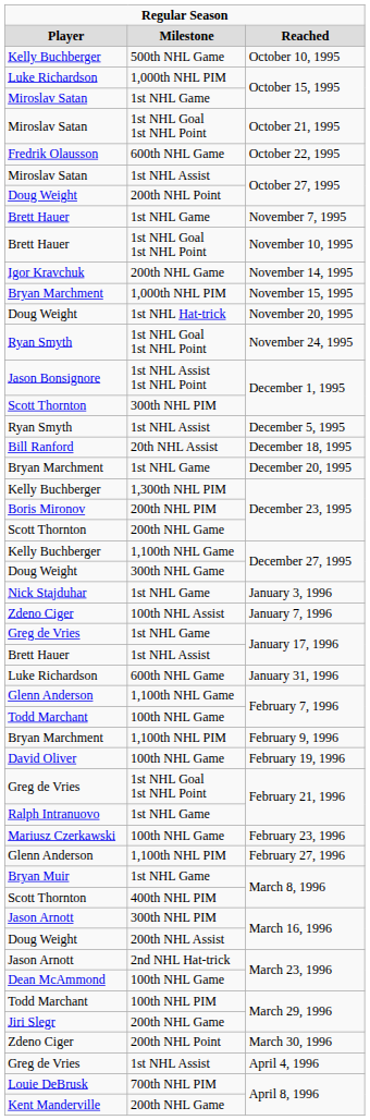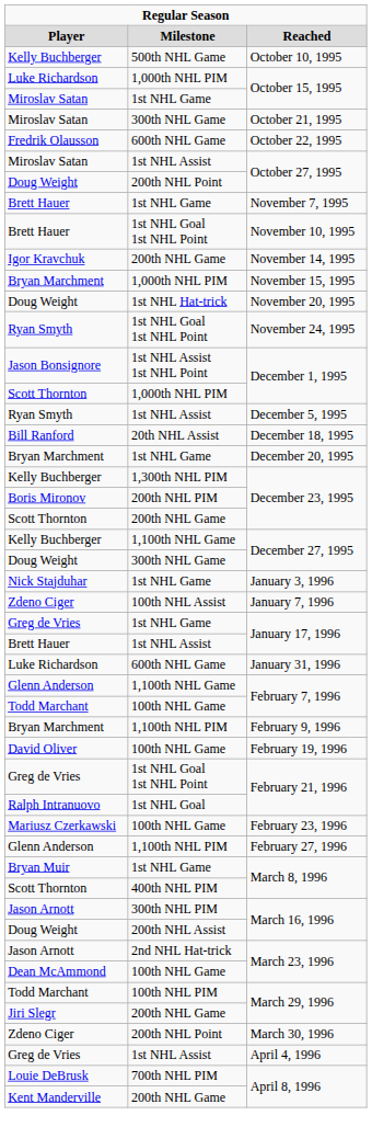 <table class="wikitable" style="width:50%;">
 <tr>
 <td colspan="10" style="text-align:center;"><strong>Regular Season</strong></td>
 </tr>
 <tr style="text-align:center; background:#ddd;">
 <td><strong>Player</strong></td>
 <td><strong>Milestone</strong></td>
 <td><strong>Reached</strong></td>
 </tr>
 <tr>
 <td><a href='#'>Kelly Buchberger</a></td>
 <td>500th NHL Game</td>
 <td>October 10, 1995</td>
 </tr>
 <tr>
 <td><a href='#'>Luke Richardson</a></td>
 <td>1,000th NHL PIM</td>
 <td rowspan="2">October 15, 1995</td>
 </tr>
 <tr>
 <td><a href='#'>Miroslav Satan</a></td>
 <td>1st NHL Game</td>
 </tr>
 <tr>
 <td>Miroslav Satan</td>
-<td>1st NHL Goal<br>1st NHL Point</td>
+<td>300th NHL Game</td>
 <td>October 21, 1995</td>
 </tr>
 <tr>
 <td><a href='#'>Fredrik Olausson</a></td>
 <td>600th NHL Game</td>
 <td>October 22, 1995</td>
 </tr>
 <tr>
 <td>Miroslav Satan</td>
 <td>1st NHL Assist</td>
 <td rowspan="2">October 27, 1995</td>
 </tr>
 <tr>
 <td><a href='#'>Doug Weight</a></td>
 <td>200th NHL Point</td>
 </tr>
 <tr>
 <td><a href='#'>Brett Hauer</a></td>
 <td>1st NHL Game</td>
 <td>November 7, 1995</td>
 </tr>
 <tr>
 <td>Brett Hauer</td>
 <td>1st NHL Goal<br>1st NHL Point</td>
 <td>November 10, 1995</td>
 </tr>
 <tr>
 <td><a href='#'>Igor Kravchuk</a></td>
 <td>200th NHL Game</td>
 <td>November 14, 1995</td>
 </tr>
 <tr>
 <td><a href='#'>Bryan Marchment</a></td>
 <td>1,000th NHL PIM</td>
 <td>November 15, 1995</td>
 </tr>
 <tr>
 <td>Doug Weight</td>
 <td>1st NHL <a href='#'>Hat-trick</a></td>
 <td>November 20, 1995</td>
 </tr>
 <tr>
 <td><a href='#'>Ryan Smyth</a></td>
 <td>1st NHL Goal<br>1st NHL Point</td>
 <td>November 24, 1995</td>
 </tr>
 <tr>
 <td><a href='#'>Jason Bonsignore</a></td>
 <td>1st NHL Assist<br>1st NHL Point</td>
 <td rowspan="2">December 1, 1995</td>
 </tr>
 <tr>
 <td><a href='#'>Scott Thornton</a></td>
-<td>300th NHL PIM</td>
+<td>1,000th NHL PIM</td>
 </tr>
 <tr>
 <td>Ryan Smyth</td>
 <td>1st NHL Assist</td>
 <td>December 5, 1995</td>
 </tr>
 <tr>
 <td><a href='#'>Bill Ranford</a></td>
 <td>20th NHL Assist</td>
 <td>December 18, 1995</td>
 </tr>
 <tr>
 <td>Bryan Marchment</td>
 <td>1st NHL Game</td>
 <td>December 20, 1995</td>
 </tr>
 <tr>
 <td>Kelly Buchberger</td>
 <td>1,300th NHL PIM</td>
 <td rowspan="3">December 23, 1995</td>
 </tr>
 <tr>
 <td><a href='#'>Boris Mironov</a></td>
 <td>200th NHL PIM</td>
 </tr>
 <tr>
 <td>Scott Thornton</td>
 <td>200th NHL Game</td>
 </tr>
 <tr>
 <td>Kelly Buchberger</td>
 <td>1,100th NHL Game</td>
 <td rowspan="2">December 27, 1995</td>
 </tr>
 <tr>
 <td>Doug Weight</td>
 <td>300th NHL Game</td>
 </tr>
 <tr>
 <td><a href='#'>Nick Stajduhar</a></td>
 <td>1st NHL Game</td>
 <td>January 3, 1996</td>
 </tr>
 <tr>
 <td><a href='#'>Zdeno Ciger</a></td>
 <td>100th NHL Assist</td>
 <td>January 7, 1996</td>
 </tr>
 <tr>
 <td><a href='#'>Greg de Vries</a></td>
 <td>1st NHL Game</td>
 <td rowspan="2">January 17, 1996</td>
 </tr>
 <tr>
 <td>Brett Hauer</td>
 <td>1st NHL Assist</td>
 </tr>
 <tr>
 <td>Luke Richardson</td>
 <td>600th NHL Game</td>
 <td>January 31, 1996</td>
 </tr>
 <tr>
 <td><a href='#'>Glenn Anderson</a></td>
 <td>1,100th NHL Game</td>
 <td rowspan="2">February 7, 1996</td>
 </tr>
 <tr>
 <td><a href='#'>Todd Marchant</a></td>
 <td>100th NHL Game</td>
 </tr>
 <tr>
 <td>Bryan Marchment</td>
 <td>1,100th NHL PIM</td>
 <td>February 9, 1996</td>
 </tr>
 <tr>
 <td><a href='#'>David Oliver</a></td>
 <td>100th NHL Game</td>
 <td>February 19, 1996</td>
 </tr>
 <tr>
 <td>Greg de Vries</td>
 <td>1st NHL Goal<br>1st NHL Point</td>
 <td rowspan="2">February 21, 1996</td>
 </tr>
 <tr>
 <td><a href='#'>Ralph Intranuovo</a></td>
-<td>1st NHL Game</td>
+<td>1st NHL Goal</td>
 </tr>
 <tr>
 <td><a href='#'>Mariusz Czerkawski</a></td>
 <td>100th NHL Game</td>
 <td>February 23, 1996</td>
 </tr>
 <tr>
 <td>Glenn Anderson</td>
 <td>1,100th NHL PIM</td>
 <td>February 27, 1996</td>
 </tr>
 <tr>
 <td><a href='#'>Bryan Muir</a></td>
 <td>1st NHL Game</td>
 <td rowspan="2">March 8, 1996</td>
 </tr>
 <tr>
 <td>Scott Thornton</td>
 <td>400th NHL PIM</td>
 </tr>
 <tr>
 <td><a href='#'>Jason Arnott</a></td>
 <td>300th NHL PIM</td>
 <td rowspan="2">March 16, 1996</td>
 </tr>
 <tr>
 <td>Doug Weight</td>
 <td>200th NHL Assist</td>
 </tr>
 <tr>
 <td>Jason Arnott</td>
 <td>2nd NHL Hat-trick</td>
 <td rowspan="2">March 23, 1996</td>
 </tr>
 <tr>
 <td><a href='#'>Dean McAmmond</a></td>
 <td>100th NHL Game</td>
 </tr>
 <tr>
 <td>Todd Marchant</td>
 <td>100th NHL PIM</td>
 <td rowspan="2">March 29, 1996</td>
 </tr>
 <tr>
 <td><a href='#'>Jiri Slegr</a></td>
 <td>200th NHL Game</td>
 </tr>
 <tr>
 <td>Zdeno Ciger</td>
 <td>200th NHL Point</td>
 <td>March 30, 1996</td>
 </tr>
 <tr>
 <td>Greg de Vries</td>
 <td>1st NHL Assist</td>
 <td>April 4, 1996</td>
 </tr>
 <tr>
 <td><a href='#'>Louie DeBrusk</a></td>
 <td>700th NHL PIM</td>
 <td rowspan="2">April 8, 1996</td>
 </tr>
 <tr>
 <td><a href='#'>Kent Manderville</a></td>
 <td>200th NHL Game</td>
 </tr>
 </table>
